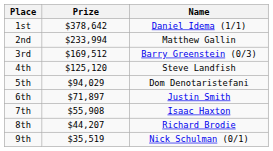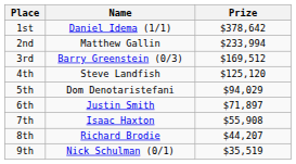 <table class="wikitable">
 <tr>
 <th width="50">Place</th>
+<th width="200">Name</th>
 <th width="125">Prize</th>
-<th width="200">Name</th>
 </tr>
 <tr>
 <td align = "center">1st</td>
+<td align = "center"><a href='#'>Daniel Idema</a> (1/1)</td>
 <td align = "center">$378,642</td>
-<td align = "center"><a href='#'>Daniel Idema</a> (1/1)</td>
 </tr>
 <tr>
 <td align = "center">2nd</td>
+<td align = "center">Matthew Gallin</td>
 <td align = "center">$233,994</td>
-<td align = "center">Matthew Gallin</td>
 </tr>
 <tr>
 <td align = "center">3rd</td>
+<td align = "center"><a href='#'>Barry Greenstein</a> (0/3)</td>
 <td align = "center">$169,512</td>
-<td align = "center"><a href='#'>Barry Greenstein</a> (0/3)</td>
 </tr>
 <tr>
 <td align = "center">4th</td>
+<td align = "center">Steve Landfish</td>
 <td align = "center">$125,120</td>
-<td align = "center">Steve Landfish</td>
 </tr>
 <tr>
 <td align = "center">5th</td>
+<td align = "center">Dom Denotaristefani</td>
 <td align = "center">$94,029</td>
-<td align = "center">Dom Denotaristefani</td>
 </tr>
 <tr>
 <td align = "center">6th</td>
+<td align = "center"><a href='#'>Justin Smith</a></td>
 <td align = "center">$71,897</td>
-<td align = "center"><a href='#'>Justin Smith</a></td>
 </tr>
 <tr>
 <td align = "center">7th</td>
+<td align = "center"><a href='#'>Isaac Haxton</a></td>
 <td align = "center">$55,908</td>
-<td align = "center"><a href='#'>Isaac Haxton</a></td>
 </tr>
 <tr>
 <td align = "center">8th</td>
+<td align = "center"><a href='#'>Richard Brodie</a></td>
 <td align = "center">$44,207</td>
-<td align = "center"><a href='#'>Richard Brodie</a></td>
 </tr>
 <tr>
 <td align = "center">9th</td>
+<td align = "center"><a href='#'>Nick Schulman</a> (0/1)</td>
 <td align = "center">$35,519</td>
-<td align = "center"><a href='#'>Nick Schulman</a> (0/1)</td>
 </tr>
 </table>
